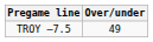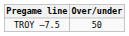 <table class="wikitable">
 <tr align="center">
 <th style=>Pregame line</th>
 <th style=>Over/under</th>
 </tr>
 <tr align="center">
 <td>TROY –7.5</td>
-<td>49</td>
+<td>50</td>
 </tr>
 </table>
